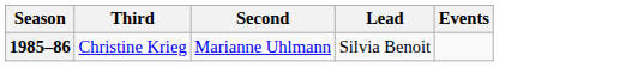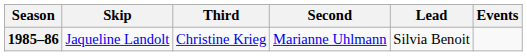 <table class="wikitable">
 <tr>
 <th scope="col">Season</th>
+<th scope="col">Skip</th>
 <th scope="col">Third</th>
 <th scope="col">Second</th>
 <th scope="col">Lead</th>
 <th scope="col">Events</th>
 </tr>
 <tr>
 <th scope="row">1985–86</th>
+<td><a href='#'>Jaqueline Landolt</a></td>
 <td><a href='#'>Christine Krieg</a></td>
 <td><a href='#'>Marianne Uhlmann</a></td>
 <td>Silvia Benoit</td>
 <td> </td>
 </tr>
 </table>
